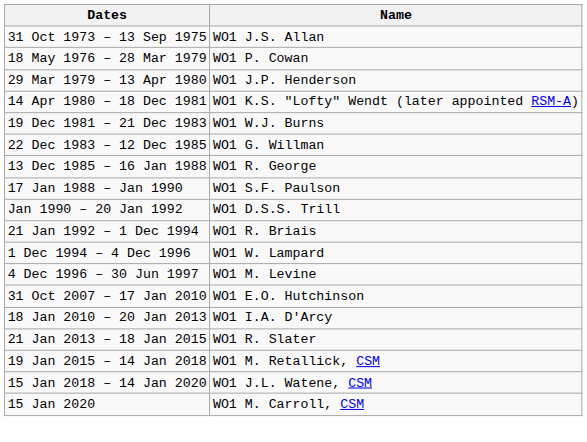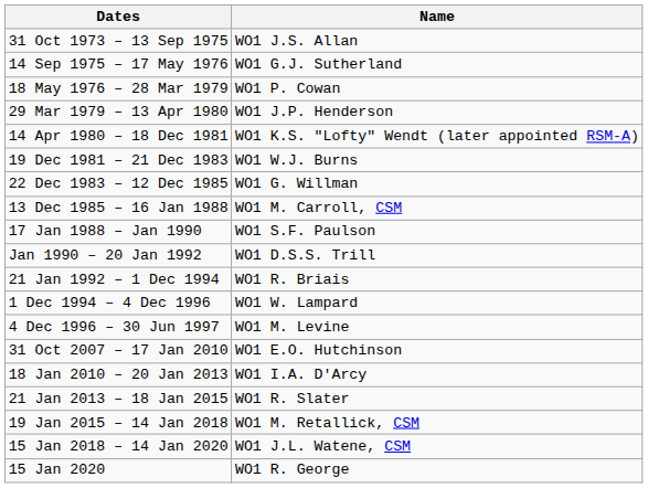 <table class="wikitable" border="1">
 <tr>
 <th>Dates</th>
 <th>Name</th>
 </tr>
 <tr>
 <td>31 Oct 1973 – 13 Sep 1975</td>
 <td>WO1 J.S. Allan</td>
+</tr>
+<tr>
+<td>14 Sep 1975 – 17 May 1976</td>
+<td>WO1 G.J. Sutherland</td>
 </tr>
 <tr>
 <td>18 May 1976 – 28 Mar 1979</td>
 <td>WO1 P. Cowan</td>
 </tr>
 <tr>
 <td>29 Mar 1979 – 13 Apr 1980</td>
 <td>WO1 J.P. Henderson</td>
 </tr>
 <tr>
 <td>14 Apr 1980 – 18 Dec 1981</td>
 <td>WO1 K.S. "Lofty" Wendt (later appointed <a href='#'>RSM-A</a>)</td>
 </tr>
 <tr>
 <td>19 Dec 1981 – 21 Dec 1983</td>
 <td>WO1 W.J. Burns</td>
 </tr>
 <tr>
 <td>22 Dec 1983 – 12 Dec 1985</td>
 <td>WO1 G. Willman</td>
 </tr>
 <tr>
 <td>13 Dec 1985 – 16 Jan 1988</td>
-<td>WO1 R. George</td>
+<td>WO1 M. Carroll, <a href='#'>CSM</a></td>
 </tr>
 <tr>
 <td>17 Jan 1988 – Jan 1990</td>
 <td>WO1 S.F. Paulson</td>
 </tr>
 <tr>
 <td>Jan 1990 – 20 Jan 1992</td>
 <td>WO1 D.S.S. Trill  </td>
 </tr>
 <tr>
 <td>21 Jan 1992 – 1 Dec 1994</td>
 <td>WO1 R. Briais</td>
 </tr>
 <tr>
 <td>1 Dec 1994 – 4 Dec 1996</td>
 <td>WO1 W. Lampard </td>
 </tr>
 <tr>
 <td>4 Dec 1996 – 30 Jun 1997</td>
 <td>WO1 M. Levine</td>
 </tr>
 <tr>
 <td>31 Oct 2007 – 17 Jan 2010</td>
 <td>WO1 E.O. Hutchinson</td>
 </tr>
 <tr>
 <td>18 Jan 2010 – 20 Jan 2013</td>
 <td>WO1 I.A. D'Arcy  </td>
 </tr>
 <tr>
 <td>21 Jan 2013 – 18 Jan 2015</td>
 <td>WO1 R. Slater</td>
 </tr>
 <tr>
 <td>19 Jan 2015 – 14 Jan 2018</td>
 <td>WO1 M. Retallick, <a href='#'>CSM</a>  </td>
 </tr>
 <tr>
 <td>15 Jan 2018 – 14 Jan 2020</td>
 <td>WO1 J.L. Watene, <a href='#'>CSM</a></td>
 </tr>
 <tr>
 <td>15 Jan 2020</td>
-<td>WO1 M. Carroll, <a href='#'>CSM</a></td>
+<td>WO1 R. George</td>
 </tr>
 </table>
